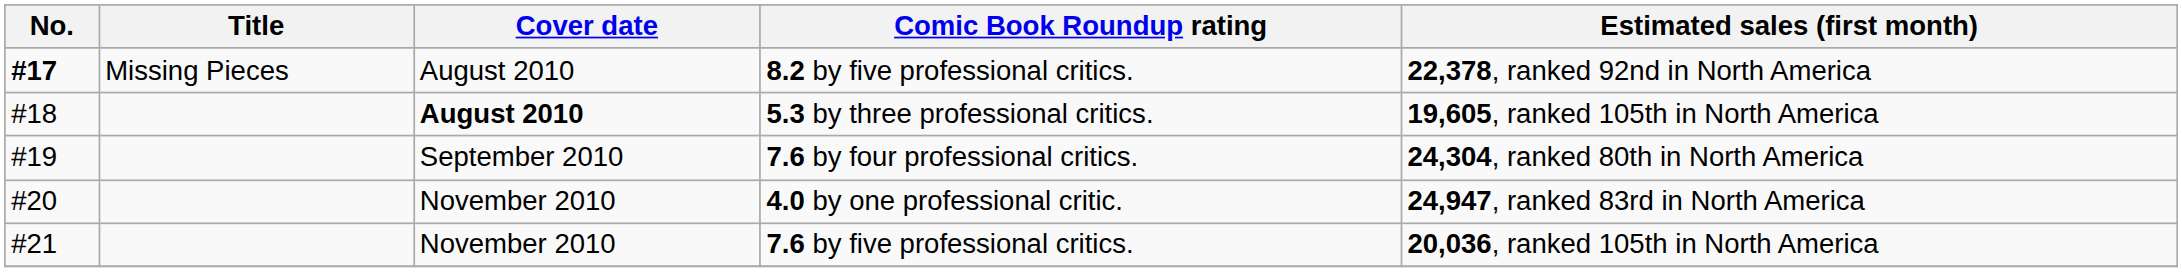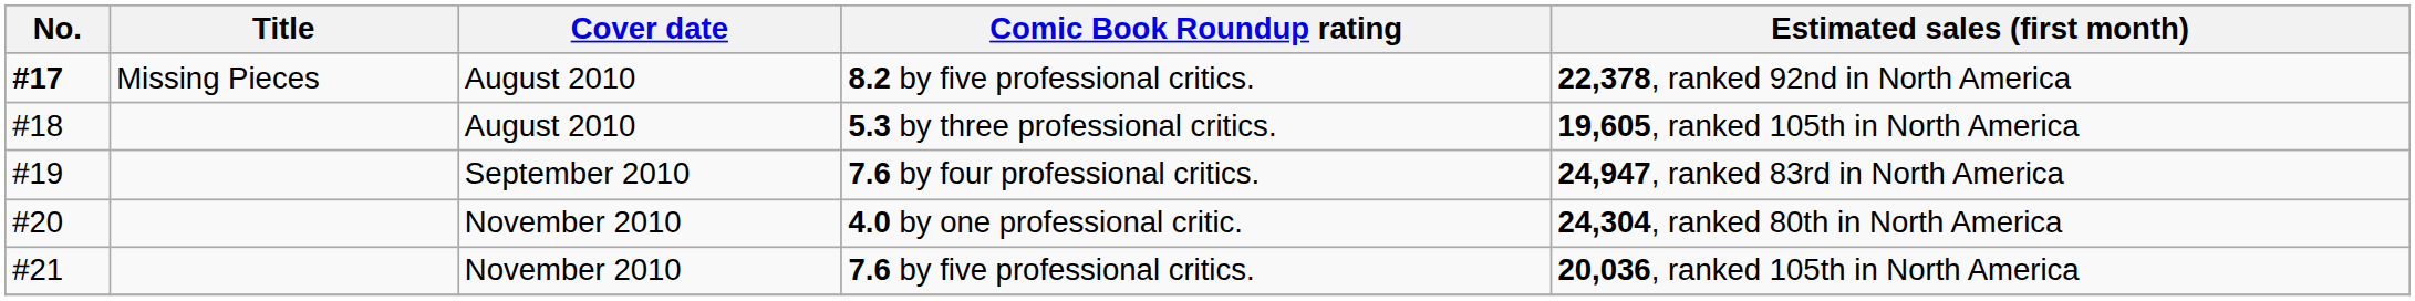 <table class="wikitable" width="100%">
 <tr>
 <th>No.</th>
 <th>Title</th>
 <th><a href='#'>Cover date</a></th>
 <th><a href='#'>Comic Book Roundup</a> rating</th>
 <th>Estimated sales (first month)</th>
 </tr>
 <tr>
 <td><strong>#17</strong></td>
 <td>Missing Pieces</td>
 <td>August 2010</td>
 <td><strong>8.2</strong> by five professional critics.</td>
 <td><strong>22,378</strong>, ranked 92nd in North America</td>
 </tr>
 <tr>
 <td>#18</td>
 <td></td>
-<td><strong>August 2010</strong></td>
+<td>August 2010</td>
 <td><strong>5.3</strong> by three professional critics.</td>
 <td><strong>19,605</strong>, ranked 105th in North America</td>
 </tr>
 <tr>
 <td>#19</td>
 <td></td>
 <td>September 2010</td>
 <td><strong>7.6</strong> by four professional critics.</td>
-<td><strong>24,304</strong>, ranked 80th in North America</td>
+<td><strong>24,947</strong>, ranked 83rd in North America</td>
 </tr>
 <tr>
 <td>#20</td>
 <td></td>
 <td>November 2010</td>
 <td><strong>4.0</strong> by one professional critic.</td>
-<td><strong>24,947</strong>, ranked 83rd in North America</td>
+<td><strong>24,304</strong>, ranked 80th in North America</td>
 </tr>
 <tr>
 <td>#21</td>
 <td></td>
 <td>November 2010</td>
 <td><strong>7.6</strong> by five professional critics.</td>
 <td><strong>20,036</strong>, ranked 105th in North America</td>
 </tr>
 <tr>
 </tr>
 </table>
